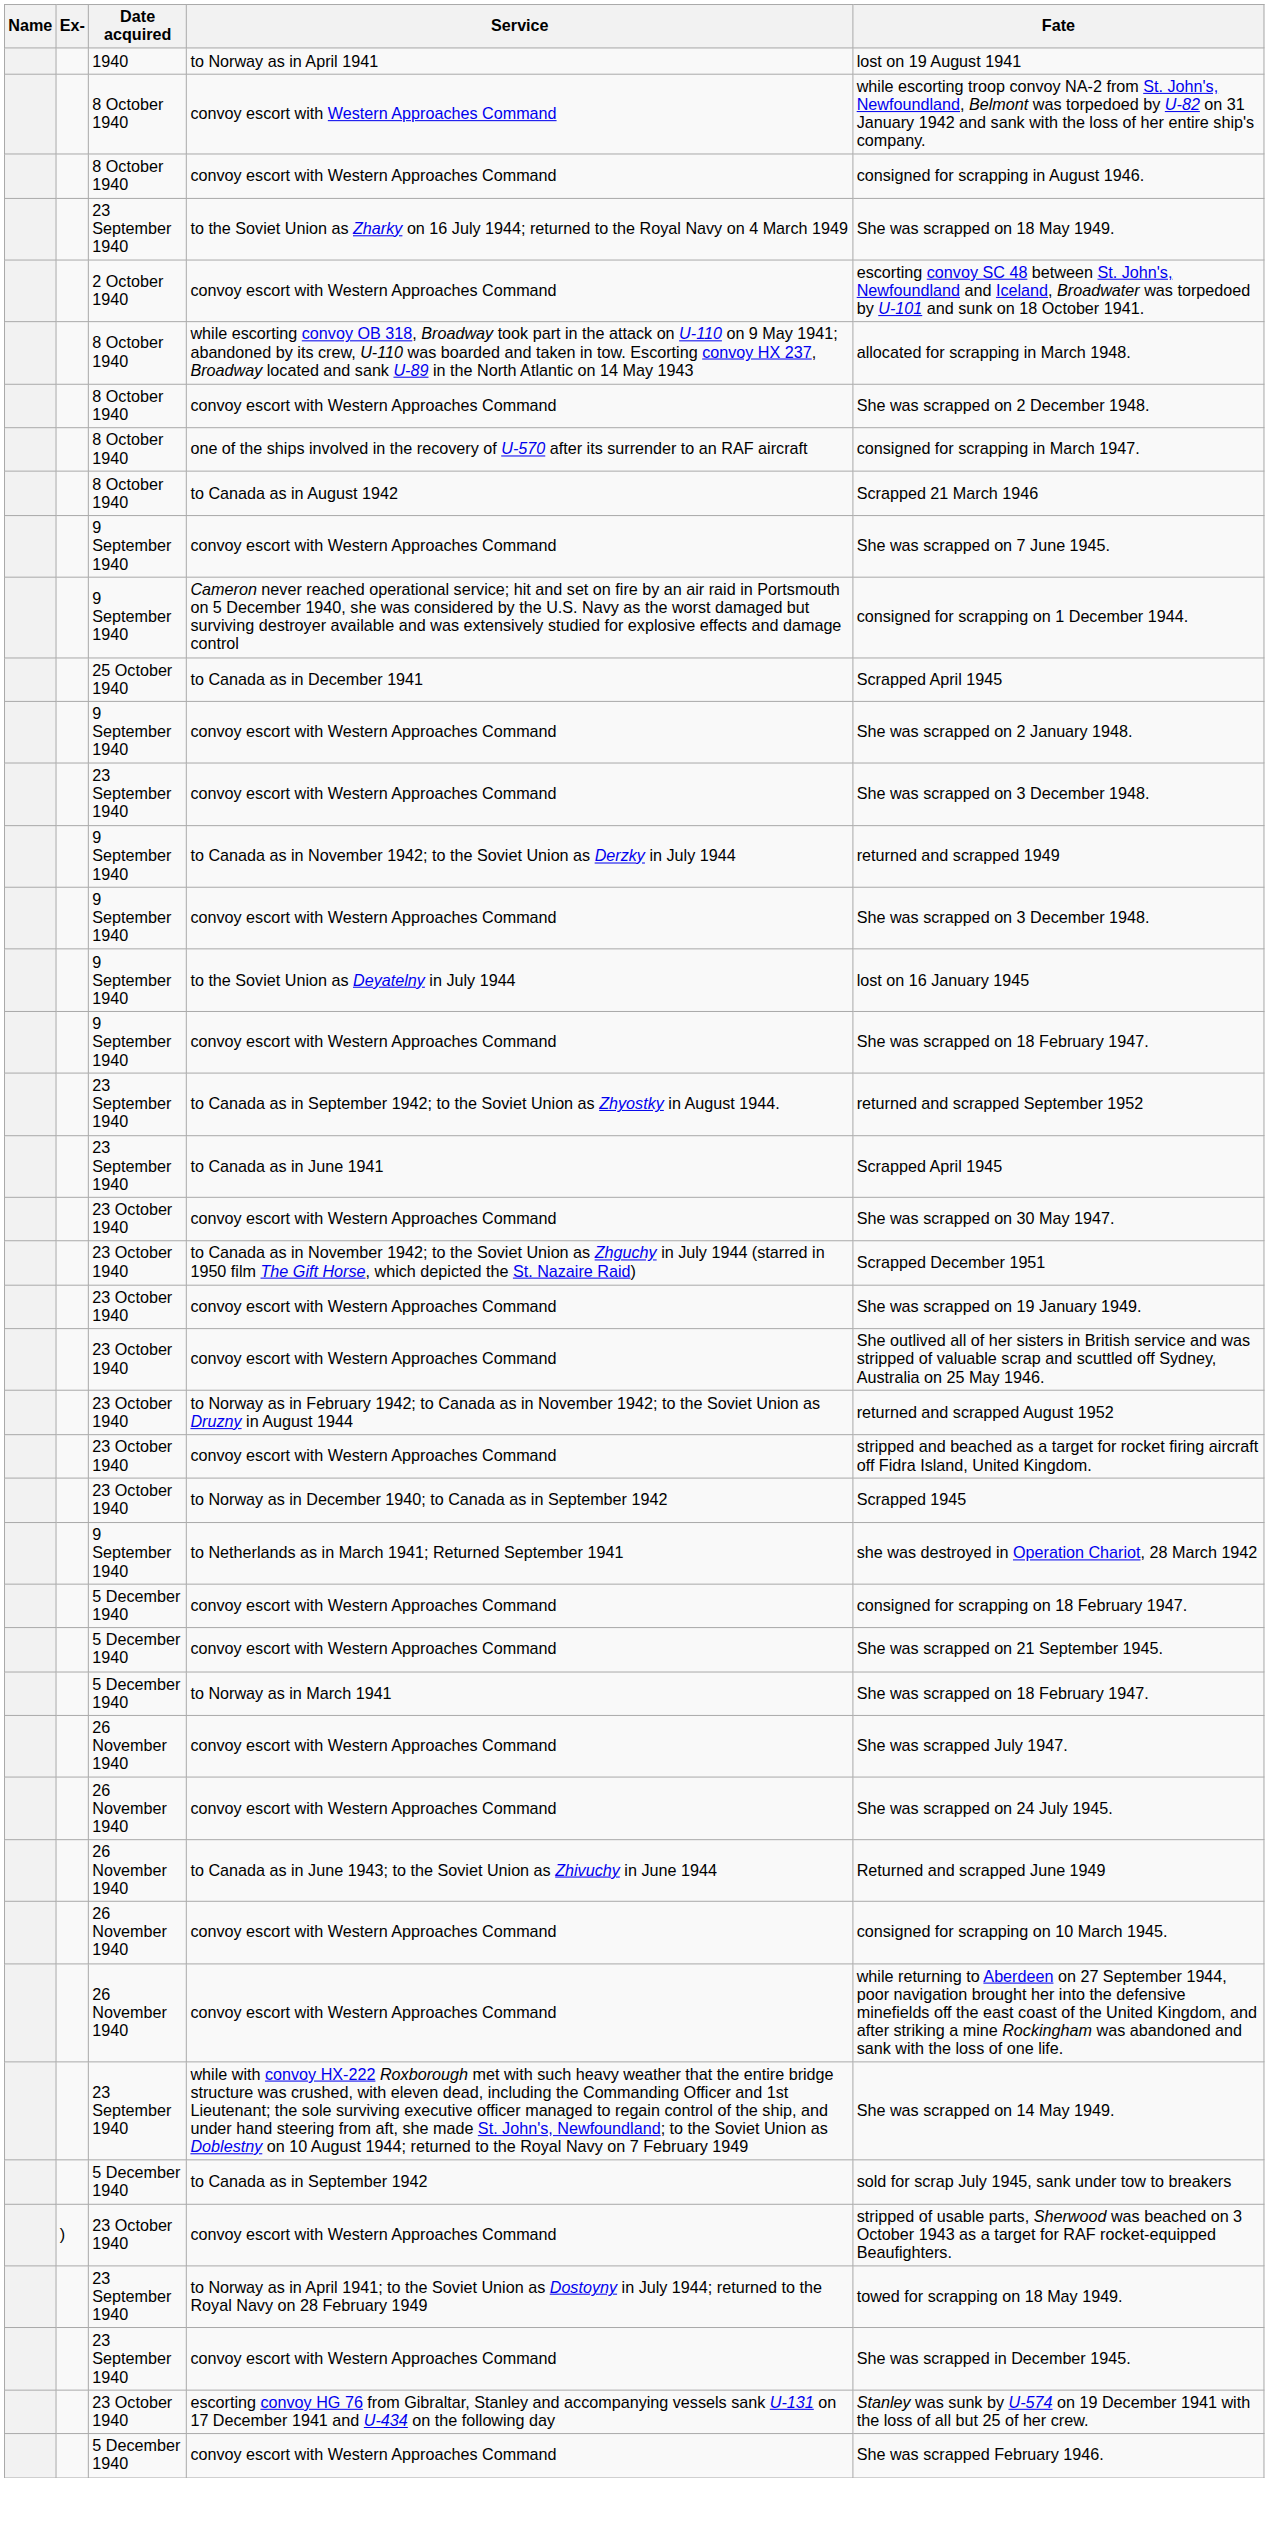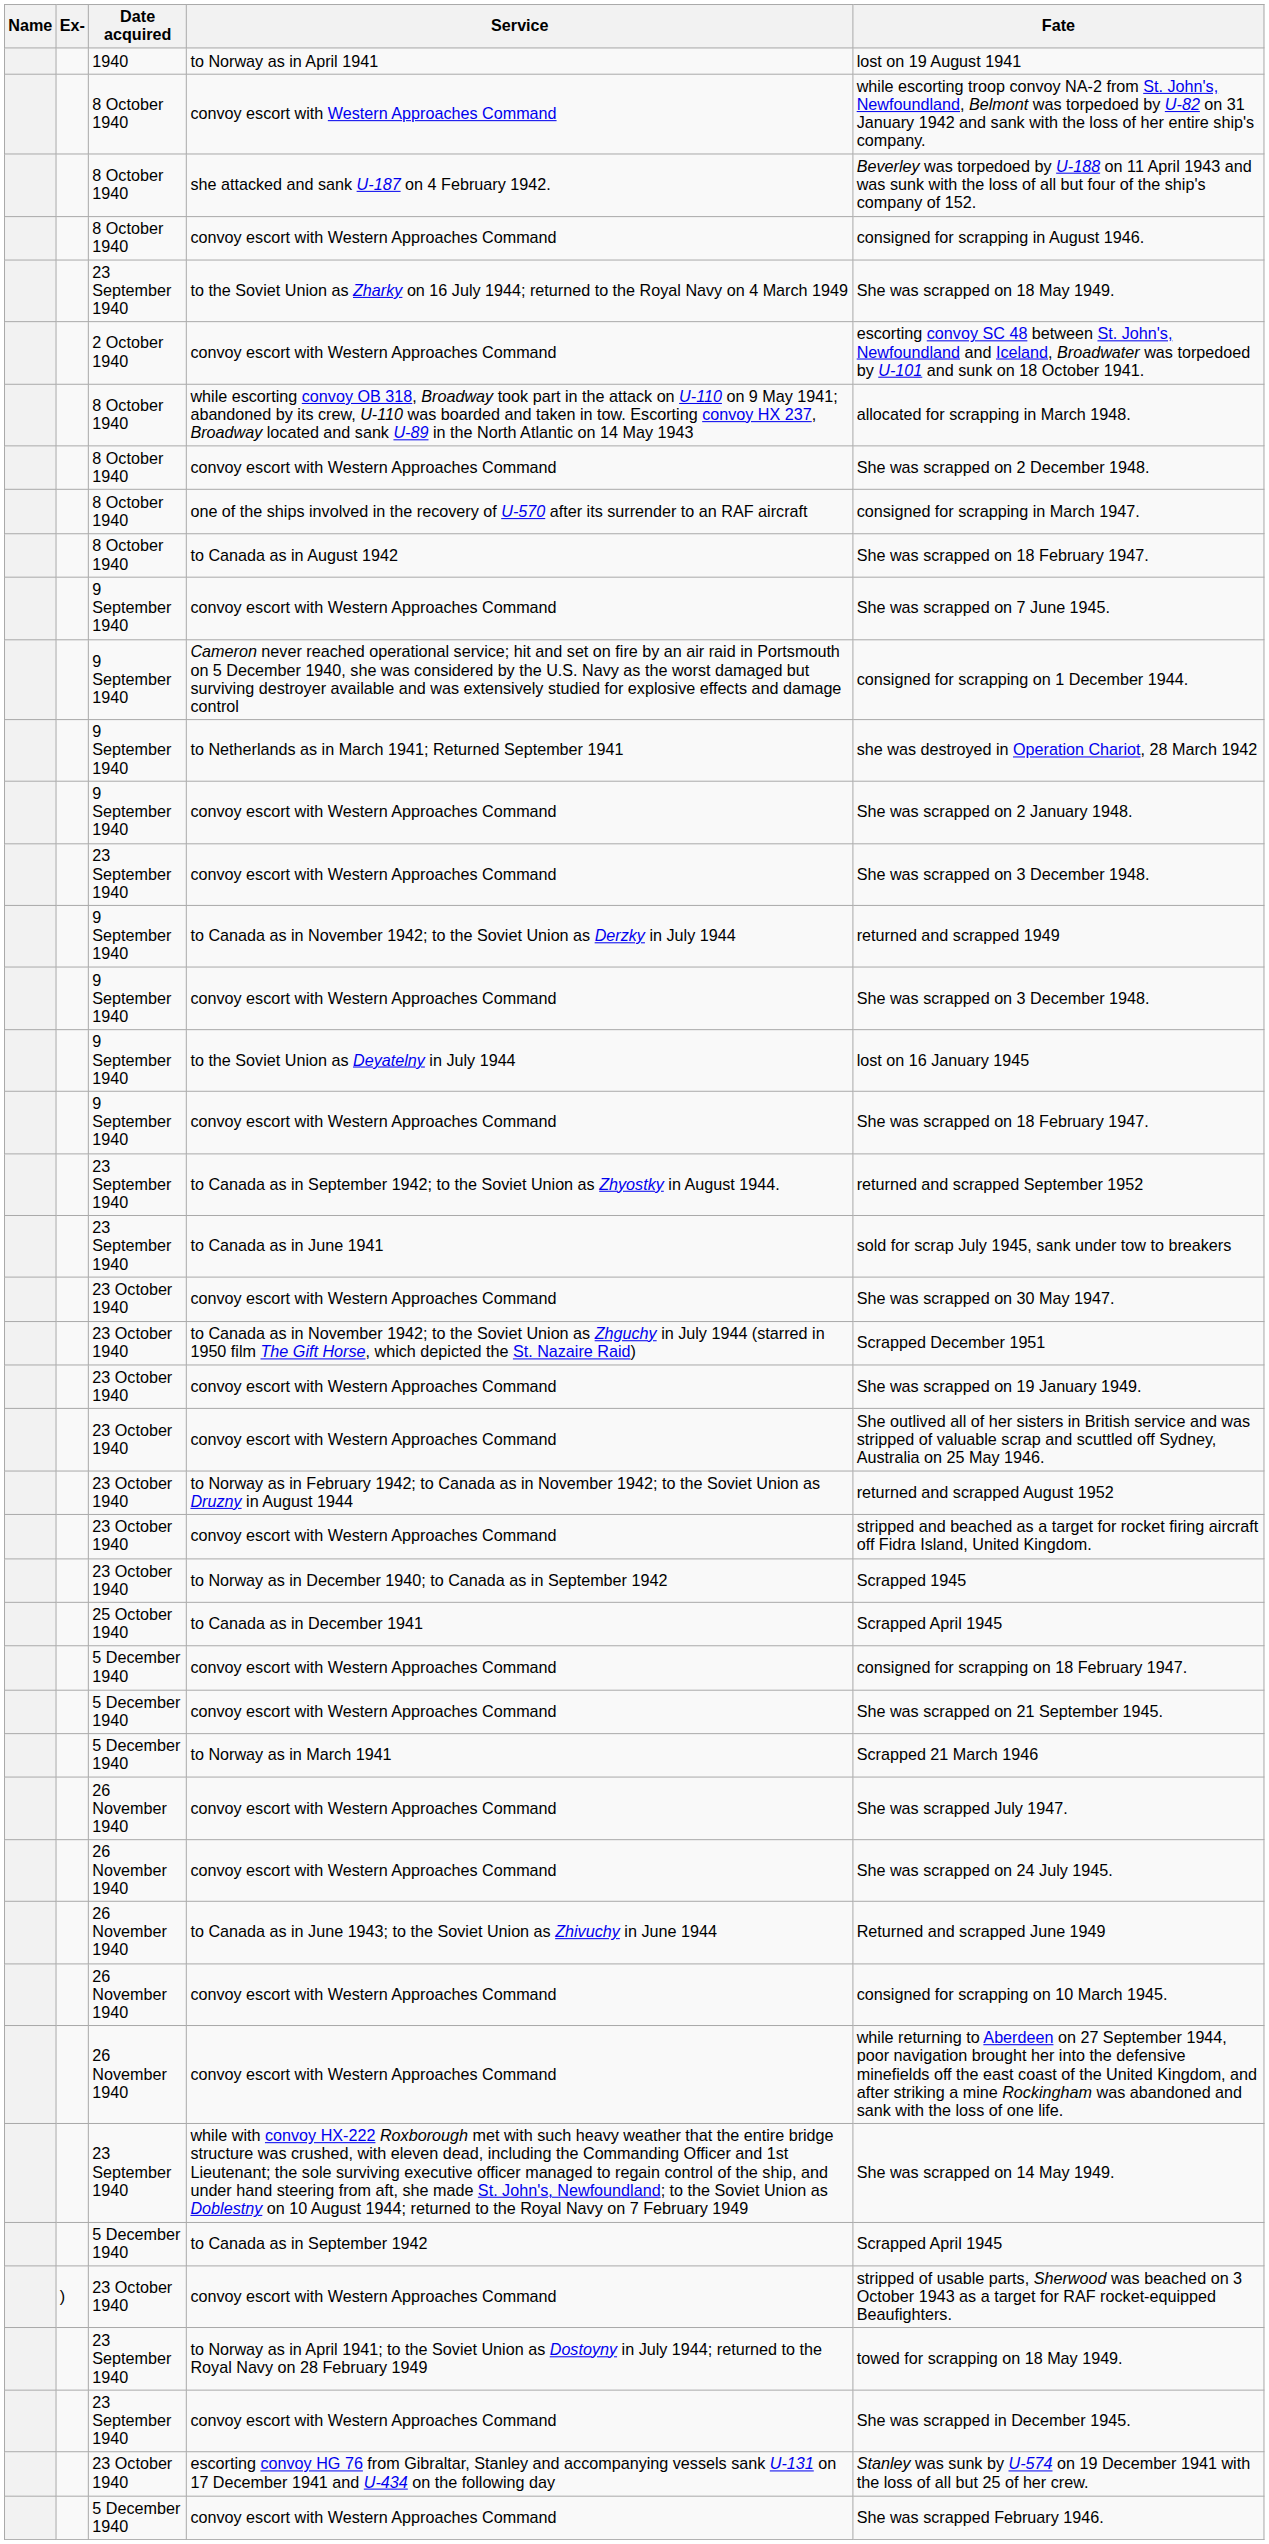 <table class="wikitable sortable plainrowheaders">
 <tr>
 <th scope="col">Name</th>
 <th scope="col">Ex-</th>
 <th scope="col">Date acquired</th>
 <th scope="col" class="unsortable">Service</th>
 <th scope="col" class="unsortable">Fate</th>
 </tr>
 <tr>
 <th scope="row"></th>
 <td></td>
 <td> 1940</td>
 <td>to Norway as  in April 1941</td>
 <td>lost on 19 August 1941</td>
 </tr>
 <tr>
 <th scope="row"></th>
 <td></td>
 <td>8 October 1940</td>
 <td>convoy escort with <a href='#'>Western Approaches Command</a></td>
 <td>while escorting troop convoy NA-2 from <a href='#'>St. John's, Newfoundland</a>, <em>Belmont</em> was torpedoed by <em><a href='#'>U-82</a></em> on 31 January 1942 and sank with the loss of her entire ship's company.</td>
+</tr>
+<tr>
+<th scope="row"></th>
+<td></td>
+<td>8 October 1940</td>
+<td>she attacked and sank <em><a href='#'>U-187</a></em> on 4 February 1942.</td>
+<td><em>Beverley</em> was torpedoed by <em><a href='#'>U-188</a></em> on 11 April 1943 and was sunk with the loss of all but four of the ship's company of 152.</td>
 </tr>
 <tr>
 <th scope="row"></th>
 <td></td>
 <td>8 October 1940</td>
 <td>convoy escort with Western Approaches Command</td>
 <td>consigned for scrapping in August 1946.</td>
 </tr>
 <tr>
 <th scope="row"></th>
 <td></td>
 <td>23 September 1940</td>
 <td>to the Soviet Union as <em><a href='#'>Zharky</a></em> on 16 July 1944; returned to the Royal Navy on 4 March 1949</td>
 <td>She was scrapped on 18 May 1949.</td>
 </tr>
 <tr>
 <th scope="row"></th>
 <td></td>
 <td>2 October 1940</td>
 <td>convoy escort with Western Approaches Command</td>
 <td>escorting <a href='#'>convoy SC 48</a> between <a href='#'>St. John's, Newfoundland</a> and <a href='#'>Iceland</a>, <em>Broadwater</em> was torpedoed by <em><a href='#'>U-101</a></em> and sunk on 18 October 1941.</td>
 </tr>
 <tr>
 <th scope="row"></th>
 <td></td>
 <td>8 October 1940</td>
 <td>while escorting <a href='#'>convoy OB 318</a>, <em>Broadway</em> took part in the attack on <em><a href='#'>U-110</a></em> on 9 May 1941; abandoned by its crew, <em>U-110</em> was boarded and taken in tow. Escorting <a href='#'>convoy HX 237</a>, <em>Broadway</em> located and sank <em><a href='#'>U-89</a></em> in the North Atlantic on 14 May 1943</td>
 <td>allocated for scrapping in March 1948.</td>
 </tr>
 <tr>
 <th scope="row"></th>
 <td></td>
 <td>8 October 1940</td>
 <td>convoy escort with Western Approaches Command</td>
 <td>She was scrapped on 2 December 1948.</td>
 </tr>
 <tr>
 <th scope="row"></th>
 <td></td>
 <td>8 October 1940</td>
 <td>one of the ships involved in the recovery of <em><a href='#'>U-570</a></em> after its surrender to an RAF aircraft</td>
 <td>consigned for scrapping in March 1947.</td>
 </tr>
 <tr>
 <th scope="row"></th>
 <td></td>
 <td>8 October 1940</td>
 <td>to Canada as  in August 1942</td>
-<td>Scrapped 21 March 1946</td>
+<td>She was scrapped on 18 February 1947.</td>
 </tr>
 <tr>
 <th scope="row"></th>
 <td></td>
 <td>9 September 1940</td>
 <td>convoy escort with Western Approaches Command</td>
 <td>She was scrapped on 7 June 1945.</td>
 </tr>
 <tr>
 <th scope="row"></th>
 <td></td>
 <td>9 September 1940</td>
 <td><em>Cameron</em> never reached operational service; hit and set on fire by an air raid in Portsmouth on 5 December 1940, she was considered by the U.S. Navy as the worst damaged but surviving destroyer available and was extensively studied for explosive effects and damage control</td>
 <td>consigned for scrapping on 1 December 1944.</td>
 </tr>
 <tr>
 <th scope="row"></th>
 <td></td>
-<td>25 October 1940</td>
-<td>to Canada as  in December 1941</td>
-<td>Scrapped April 1945</td>
+<td>9 September 1940</td>
+<td>to Netherlands as  in March 1941; Returned September 1941</td>
+<td>she was destroyed in <a href='#'>Operation Chariot</a>, 28 March 1942</td>
 </tr>
 <tr>
 <th scope="row"></th>
 <td></td>
 <td>9 September 1940</td>
 <td>convoy escort with Western Approaches Command</td>
 <td>She was scrapped on 2 January 1948.</td>
 </tr>
 <tr>
 <th scope="row"></th>
 <td></td>
 <td>23 September 1940</td>
 <td>convoy escort with Western Approaches Command</td>
 <td>She was scrapped on 3 December 1948.</td>
 </tr>
 <tr>
 <th scope="row"></th>
 <td></td>
 <td>9 September 1940</td>
 <td>to Canada as  in November 1942; to the Soviet Union as <em><a href='#'>Derzky</a></em> in July 1944</td>
 <td>returned and scrapped 1949</td>
 </tr>
 <tr>
 <th scope="row"></th>
 <td></td>
 <td>9 September 1940</td>
 <td>convoy escort with Western Approaches Command</td>
 <td>She was scrapped on 3 December 1948.</td>
 </tr>
 <tr>
 <th scope="row"></th>
 <td></td>
 <td>9 September 1940</td>
 <td>to the Soviet Union as <em><a href='#'>Deyatelny</a></em> in July 1944</td>
 <td>lost on 16 January 1945</td>
 </tr>
 <tr>
 <th scope="row"></th>
 <td></td>
 <td>9 September 1940</td>
 <td>convoy escort with Western Approaches Command</td>
 <td>She was scrapped on 18 February 1947.</td>
 </tr>
 <tr>
 <th scope="row"></th>
 <td></td>
 <td>23 September 1940</td>
 <td>to Canada as  in September 1942; to the Soviet Union as <em><a href='#'>Zhyostky</a></em> in August 1944.</td>
 <td>returned and scrapped September 1952</td>
 </tr>
 <tr>
 <th scope="row"></th>
 <td></td>
 <td>23 September 1940</td>
 <td>to Canada as  in June 1941</td>
-<td>Scrapped April 1945</td>
+<td>sold for scrap July 1945, sank under tow to breakers</td>
 </tr>
 <tr>
 <th scope="row"></th>
 <td></td>
 <td>23 October 1940</td>
 <td>convoy escort with Western Approaches Command</td>
 <td>She was scrapped on 30 May 1947.</td>
 </tr>
 <tr>
 <th scope="row"></th>
 <td></td>
 <td>23 October 1940</td>
 <td>to Canada as  in November 1942; to the Soviet Union as <em><a href='#'>Zhguchy</a></em> in July 1944 (starred in 1950 film <em><a href='#'>The Gift Horse</a></em>, which depicted the <a href='#'>St. Nazaire Raid</a>)</td>
 <td>Scrapped December 1951</td>
 </tr>
 <tr>
 <th scope="row"></th>
 <td></td>
 <td>23 October 1940</td>
 <td>convoy escort with Western Approaches Command</td>
 <td>She was scrapped on 19 January 1949.</td>
 </tr>
 <tr>
 <th scope="row"></th>
 <td></td>
 <td>23 October 1940</td>
 <td>convoy escort with Western Approaches Command</td>
 <td>She outlived all of her sisters in British service and was stripped of valuable scrap and scuttled off Sydney, Australia on 25 May 1946.</td>
 </tr>
 <tr>
 <th scope="row"></th>
 <td></td>
 <td>23 October 1940</td>
 <td>to Norway as  in February 1942; to Canada as  in November 1942; to the Soviet Union as <em><a href='#'>Druzny</a></em> in August 1944</td>
 <td>returned and scrapped August 1952</td>
 </tr>
 <tr>
 <th scope="row"></th>
 <td></td>
 <td>23 October 1940</td>
 <td>convoy escort with Western Approaches Command</td>
 <td>stripped and beached as a target for rocket firing aircraft off Fidra Island, United Kingdom.</td>
 </tr>
 <tr>
 <th scope="row"></th>
 <td></td>
 <td>23 October 1940</td>
 <td>to Norway as  in December 1940; to Canada as  in September 1942</td>
 <td>Scrapped 1945</td>
 </tr>
 <tr>
 <th scope="row"></th>
 <td></td>
-<td>9 September 1940</td>
-<td>to Netherlands as  in March 1941; Returned September 1941</td>
-<td>she was destroyed in <a href='#'>Operation Chariot</a>, 28 March 1942</td>
+<td>25 October 1940</td>
+<td>to Canada as  in December 1941</td>
+<td>Scrapped April 1945</td>
 </tr>
 <tr>
 <th scope="row"></th>
 <td></td>
 <td>5 December 1940</td>
 <td>convoy escort with Western Approaches Command</td>
 <td>consigned for scrapping on 18 February 1947.</td>
 </tr>
 <tr>
 <th scope="row"></th>
 <td></td>
 <td>5 December 1940</td>
 <td>convoy escort with Western Approaches Command</td>
 <td>She was scrapped on 21 September 1945.</td>
 </tr>
 <tr>
 <th scope="row"></th>
 <td></td>
 <td>5 December 1940</td>
 <td>to Norway as  in March 1941</td>
-<td>She was scrapped on 18 February 1947.</td>
+<td>Scrapped 21 March 1946</td>
 </tr>
 <tr>
 <th scope="row"></th>
 <td></td>
 <td>26 November 1940</td>
 <td>convoy escort with Western Approaches Command</td>
 <td>She was scrapped July 1947.</td>
 </tr>
 <tr>
 <th scope="row"></th>
 <td></td>
 <td>26 November 1940</td>
 <td>convoy escort with Western Approaches Command</td>
 <td>She was scrapped on 24 July 1945.</td>
 </tr>
 <tr>
 <th scope="row"></th>
 <td></td>
 <td>26 November 1940</td>
 <td>to Canada as  in June 1943; to the Soviet Union as <em><a href='#'>Zhivuchy</a></em> in June 1944</td>
 <td>Returned and scrapped June 1949</td>
 </tr>
 <tr>
 <th scope="row"></th>
 <td></td>
 <td>26 November 1940</td>
 <td>convoy escort with Western Approaches Command</td>
 <td>consigned for scrapping on 10 March 1945.</td>
 </tr>
 <tr>
 <th scope="row"></th>
 <td></td>
 <td>26 November 1940</td>
 <td>convoy escort with Western Approaches Command</td>
 <td>while returning to <a href='#'>Aberdeen</a> on 27 September 1944, poor navigation brought her into the defensive minefields off the east coast of the United Kingdom, and after striking a mine <em>Rockingham</em> was abandoned and sank with the loss of one life.</td>
 </tr>
 <tr>
 <th scope="row"></th>
 <td></td>
 <td>23 September 1940</td>
 <td>while with <a href='#'>convoy HX-222</a> <em>Roxborough</em> met with such heavy weather that the entire bridge structure was crushed, with eleven dead, including the Commanding Officer and 1st Lieutenant; the sole surviving executive officer managed to regain control of the ship, and under hand steering from aft, she made <a href='#'>St. John's, Newfoundland</a>; to the Soviet Union as <em><a href='#'>Doblestny</a></em> on 10 August 1944; returned to the Royal Navy on 7 February 1949</td>
 <td>She was scrapped on 14 May 1949.</td>
 </tr>
 <tr>
 <th scope="row"></th>
 <td></td>
 <td>5 December 1940</td>
 <td>to Canada as  in September 1942</td>
-<td>sold for scrap July 1945, sank under tow to breakers</td>
+<td>Scrapped April 1945</td>
 </tr>
 <tr>
 <th scope="row"></th>
 <td>)</td>
 <td>23 October 1940</td>
 <td>convoy escort with Western Approaches Command</td>
 <td>stripped of usable parts, <em>Sherwood</em> was beached on 3 October 1943 as a target for RAF rocket-equipped Beaufighters.</td>
 </tr>
 <tr>
 <th scope="row"></th>
 <td></td>
 <td>23 September 1940</td>
 <td>to Norway as  in April 1941; to the Soviet Union as <em><a href='#'>Dostoyny</a></em>  in July 1944; returned to the Royal Navy on 28 February 1949</td>
 <td>towed for scrapping on 18 May 1949.</td>
 </tr>
 <tr>
 <th scope="row"></th>
 <td></td>
 <td>23 September 1940</td>
 <td>convoy escort with Western Approaches Command</td>
 <td>She was scrapped in December 1945.</td>
 </tr>
 <tr>
 <th scope="row"></th>
 <td></td>
 <td>23 October 1940</td>
 <td>escorting <a href='#'>convoy HG 76</a> from Gibraltar, Stanley and accompanying vessels sank <em><a href='#'>U-131</a></em> on 17 December 1941 and <em><a href='#'>U-434</a></em> on the following day</td>
 <td><em>Stanley</em> was sunk by <em><a href='#'>U-574</a></em> on 19 December 1941 with the loss of all but 25 of her crew.</td>
 </tr>
 <tr>
 <th scope="row"></th>
 <td></td>
 <td>5 December 1940</td>
 <td>convoy escort with Western Approaches Command</td>
 <td>She was scrapped February 1946.</td>
 </tr>
 </table>
